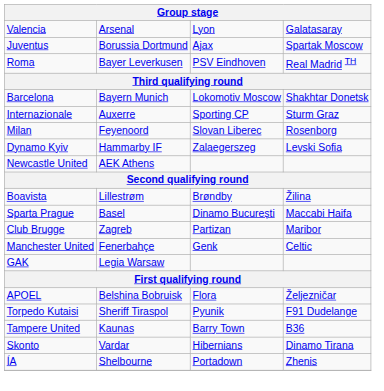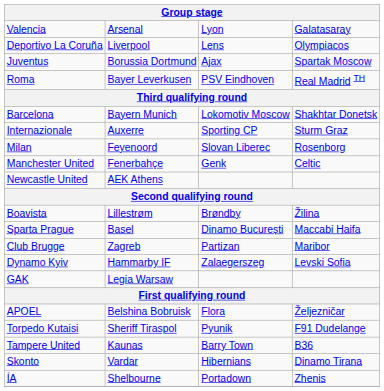 <table class="wikitable">
 <tr>
 <th colspan=4><a href='#'>Group stage</a></th>
 </tr>
 <tr>
 <td> <a href='#'>Valencia</a> </td>
 <td> <a href='#'>Arsenal</a> </td>
 <td> <a href='#'>Lyon</a> </td>
 <td> <a href='#'>Galatasaray</a> </td>
+</tr>
+<tr>
+<td> <a href='#'>Deportivo La Coruña</a> </td>
+<td> <a href='#'>Liverpool</a> </td>
+<td> <a href='#'>Lens</a> </td>
+<td> <a href='#'>Olympiacos</a> </td>
 </tr>
 <tr>
 <td> <a href='#'>Juventus</a> </td>
 <td> <a href='#'>Borussia Dortmund</a> </td>
 <td> <a href='#'>Ajax</a> </td>
 <td> <a href='#'>Spartak Moscow</a> </td>
 </tr>
 <tr>
 <td> <a href='#'>Roma</a> </td>
 <td> <a href='#'>Bayer Leverkusen</a> </td>
 <td> <a href='#'>PSV Eindhoven</a> </td>
 <td> <a href='#'>Real Madrid</a> <sup><a href='#'>TH</a></sup></td>
 </tr>
 <tr>
 <th colspan=4><a href='#'>Third qualifying round</a></th>
 </tr>
 <tr>
 <td> <a href='#'>Barcelona</a> </td>
 <td> <a href='#'>Bayern Munich</a> </td>
 <td> <a href='#'>Lokomotiv Moscow</a> </td>
 <td> <a href='#'>Shakhtar Donetsk</a> </td>
 </tr>
 <tr>
 <td> <a href='#'>Internazionale</a> </td>
 <td> <a href='#'>Auxerre</a> </td>
 <td> <a href='#'>Sporting CP</a> </td>
 <td> <a href='#'>Sturm Graz</a> </td>
 </tr>
 <tr>
 <td> <a href='#'>Milan</a> </td>
 <td> <a href='#'>Feyenoord</a> </td>
 <td> <a href='#'>Slovan Liberec</a> </td>
 <td> <a href='#'>Rosenborg</a> </td>
 </tr>
 <tr>
-<td> <a href='#'>Dynamo Kyiv</a> </td>
-<td> <a href='#'>Hammarby IF</a> </td>
-<td> <a href='#'>Zalaegerszeg</a> </td>
-<td> <a href='#'>Levski Sofia</a> </td>
+<td> <a href='#'>Manchester United</a> </td>
+<td> <a href='#'>Fenerbahçe</a> </td>
+<td> <a href='#'>Genk</a> </td>
+<td> <a href='#'>Celtic</a> </td>
 </tr>
 <tr>
 <td> <a href='#'>Newcastle United</a> </td>
 <td> <a href='#'>AEK Athens</a> </td>
 <td></td>
 <td></td>
 </tr>
 <tr>
 <th colspan=4><a href='#'>Second qualifying round</a></th>
 </tr>
 <tr>
 <td> <a href='#'>Boavista</a> </td>
 <td> <a href='#'>Lillestrøm</a> </td>
 <td> <a href='#'>Brøndby</a> </td>
 <td> <a href='#'>Žilina</a> </td>
 </tr>
 <tr>
 <td> <a href='#'>Sparta Prague</a> </td>
 <td> <a href='#'>Basel</a> </td>
 <td> <a href='#'>Dinamo București</a> </td>
 <td> <a href='#'>Maccabi Haifa</a> </td>
 </tr>
 <tr>
 <td> <a href='#'>Club Brugge</a> </td>
 <td> <a href='#'>Zagreb</a> </td>
 <td> <a href='#'>Partizan</a> </td>
 <td> <a href='#'>Maribor</a> </td>
 </tr>
 <tr>
-<td> <a href='#'>Manchester United</a> </td>
-<td> <a href='#'>Fenerbahçe</a> </td>
-<td> <a href='#'>Genk</a> </td>
-<td> <a href='#'>Celtic</a> </td>
+<td> <a href='#'>Dynamo Kyiv</a> </td>
+<td> <a href='#'>Hammarby IF</a> </td>
+<td> <a href='#'>Zalaegerszeg</a> </td>
+<td> <a href='#'>Levski Sofia</a> </td>
 </tr>
 <tr>
 <td> <a href='#'>GAK</a> </td>
 <td> <a href='#'>Legia Warsaw</a> </td>
 <td></td>
 <td></td>
 </tr>
 <tr>
 <th colspan=4><a href='#'>First qualifying round</a></th>
 </tr>
 <tr>
 <td> <a href='#'>APOEL</a> </td>
 <td> <a href='#'>Belshina Bobruisk</a> </td>
 <td> <a href='#'>Flora</a> </td>
 <td> <a href='#'>Željezničar</a> </td>
 </tr>
 <tr>
 <td> <a href='#'>Torpedo Kutaisi</a> </td>
 <td> <a href='#'>Sheriff Tiraspol</a> </td>
 <td> <a href='#'>Pyunik</a> </td>
 <td> <a href='#'>F91 Dudelange</a> </td>
 </tr>
 <tr>
 <td> <a href='#'>Tampere United</a> </td>
 <td> <a href='#'>Kaunas</a> </td>
 <td> <a href='#'>Barry Town</a> </td>
 <td> <a href='#'>B36</a> </td>
 </tr>
 <tr>
 <td> <a href='#'>Skonto</a> </td>
 <td> <a href='#'>Vardar</a> </td>
 <td> <a href='#'>Hibernians</a> </td>
 <td> <a href='#'>Dinamo Tirana</a> </td>
 </tr>
 <tr>
 <td> <a href='#'>ÍA</a> </td>
 <td> <a href='#'>Shelbourne</a> </td>
 <td> <a href='#'>Portadown</a> </td>
 <td> <a href='#'>Zhenis</a> </td>
 </tr>
 <tr>
 </tr>
 </table>
